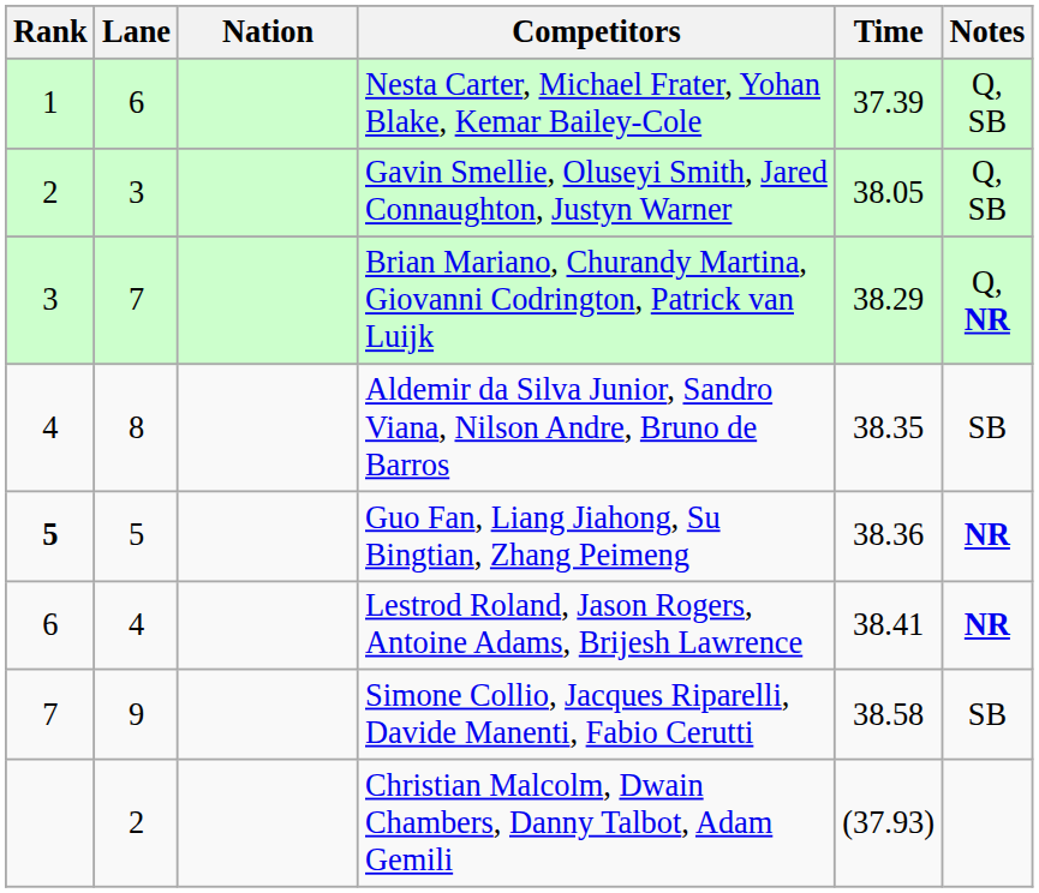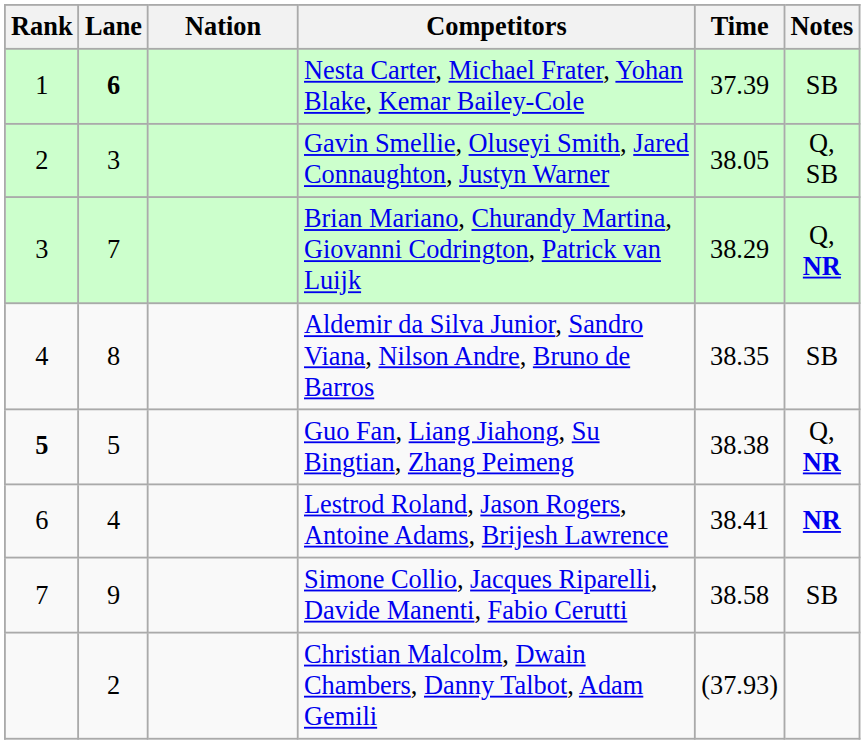 <table class="wikitable sortable"  style="width:75%; text-align:center; font-size:90%;">
 <tr>
 <th width=15>Rank</th>
 <th width=15>Lane</th>
 <th width=222>Nation</th>
 <th width=778>Competitors</th>
 <th width=15>Time</th>
 <th width=15>Notes</th>
 </tr>
 <tr style="background:#cfc;">
 <td>1</td>
-<td>6</td>
+<td><strong>6</strong></td>
 <td align=left></td>
 <td align=left><a href='#'>Nesta Carter</a>, <a href='#'>Michael Frater</a>, <a href='#'>Yohan Blake</a>, <a href='#'>Kemar Bailey-Cole</a></td>
 <td>37.39</td>
-<td>Q, SB</td>
+<td>SB</td>
 </tr>
 <tr style="background:#cfc;">
 <td>2</td>
 <td>3</td>
 <td align=left></td>
 <td align=left><a href='#'>Gavin Smellie</a>, <a href='#'>Oluseyi Smith</a>, <a href='#'>Jared Connaughton</a>, <a href='#'>Justyn Warner</a></td>
 <td>38.05</td>
 <td>Q, SB</td>
 </tr>
 <tr style="background:#cfc;">
 <td>3</td>
 <td>7</td>
 <td align=left></td>
 <td align=left><a href='#'>Brian Mariano</a>, <a href='#'>Churandy Martina</a>, <a href='#'>Giovanni Codrington</a>, <a href='#'>Patrick van Luijk</a></td>
 <td>38.29</td>
 <td>Q, <strong><a href='#'>NR</a></strong></td>
 </tr>
 <tr>
 <td>4</td>
 <td>8</td>
 <td align=left></td>
 <td align=left><a href='#'>Aldemir da Silva Junior</a>, <a href='#'>Sandro Viana</a>, <a href='#'>Nilson Andre</a>, <a href='#'>Bruno de Barros</a></td>
 <td>38.35</td>
 <td>SB</td>
 </tr>
 <tr>
 <td><strong>5</strong></td>
 <td>5</td>
 <td align=left></td>
 <td align=left><a href='#'>Guo Fan</a>, <a href='#'>Liang Jiahong</a>, <a href='#'>Su Bingtian</a>, <a href='#'>Zhang Peimeng</a></td>
-<td>38.36</td>
-<td><strong><a href='#'>NR</a></strong></td>
+<td>38.38</td>
+<td>Q, <strong><a href='#'>NR</a></strong></td>
 </tr>
 <tr>
 <td>6</td>
 <td>4</td>
 <td align=left></td>
 <td align=left><a href='#'>Lestrod Roland</a>, <a href='#'>Jason Rogers</a>, <a href='#'>Antoine Adams</a>, <a href='#'>Brijesh Lawrence</a></td>
 <td>38.41</td>
 <td><strong><a href='#'>NR</a></strong></td>
 </tr>
 <tr>
 <td>7</td>
 <td>9</td>
 <td align=left></td>
 <td align=left><a href='#'>Simone Collio</a>, <a href='#'>Jacques Riparelli</a>, <a href='#'>Davide Manenti</a>, <a href='#'>Fabio Cerutti</a></td>
 <td>38.58</td>
 <td>SB</td>
 </tr>
 <tr>
 <td></td>
 <td>2</td>
 <td align=left></td>
 <td align=left><a href='#'>Christian Malcolm</a>, <a href='#'>Dwain Chambers</a>, <a href='#'>Danny Talbot</a>, <a href='#'>Adam Gemili</a></td>
 <td> (37.93)</td>
 <td></td>
 </tr>
 </table>
